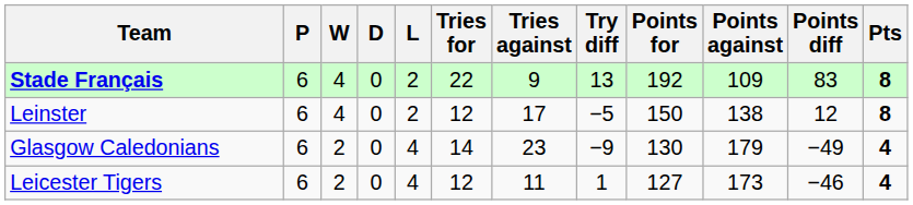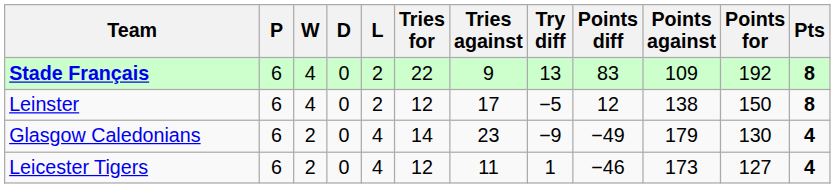 <table class="wikitable" style="text-align:center">
 <tr>
 <th width="200">Team</th>
 <th width="20">P</th>
 <th width="20">W</th>
 <th width="20">D</th>
 <th width="20">L</th>
 <th width="20">Tries for</th>
 <th width="20">Tries against</th>
 <th width="30">Try diff</th>
+<th width="25">Points diff</th>
+<th width="20">Points against</th>
 <th width="20">Points for</th>
-<th width="20">Points against</th>
-<th width="25">Points diff</th>
 <th width="20">Pts</th>
 </tr>
 <tr bgcolor="#ccffcc">
 <td align="left"> <strong><a href='#'>Stade Français</a></strong></td>
 <td>6</td>
 <td>4</td>
 <td>0</td>
 <td>2</td>
 <td>22</td>
 <td>9</td>
 <td>13</td>
+<td>83</td>
+<td>109</td>
 <td>192</td>
-<td>109</td>
-<td>83</td>
 <td><strong>8</strong></td>
 </tr>
 <tr>
 <td align="left"> <a href='#'>Leinster</a></td>
 <td>6</td>
 <td>4</td>
 <td>0</td>
 <td>2</td>
 <td>12</td>
 <td>17</td>
 <td>−5</td>
+<td>12</td>
+<td>138</td>
 <td>150</td>
-<td>138</td>
-<td>12</td>
 <td><strong>8</strong></td>
 </tr>
 <tr>
 <td align="left"> <a href='#'>Glasgow Caledonians</a></td>
 <td>6</td>
 <td>2</td>
 <td>0</td>
 <td>4</td>
 <td>14</td>
 <td>23</td>
 <td>−9</td>
+<td>−49</td>
+<td>179</td>
 <td>130</td>
-<td>179</td>
-<td>−49</td>
 <td><strong>4</strong></td>
 </tr>
 <tr>
 <td align="left"> <a href='#'>Leicester Tigers</a></td>
 <td>6</td>
 <td>2</td>
 <td>0</td>
 <td>4</td>
 <td>12</td>
 <td>11</td>
 <td>1</td>
+<td>−46</td>
+<td>173</td>
 <td>127</td>
-<td>173</td>
-<td>−46</td>
 <td><strong>4</strong></td>
 </tr>
 </table>
